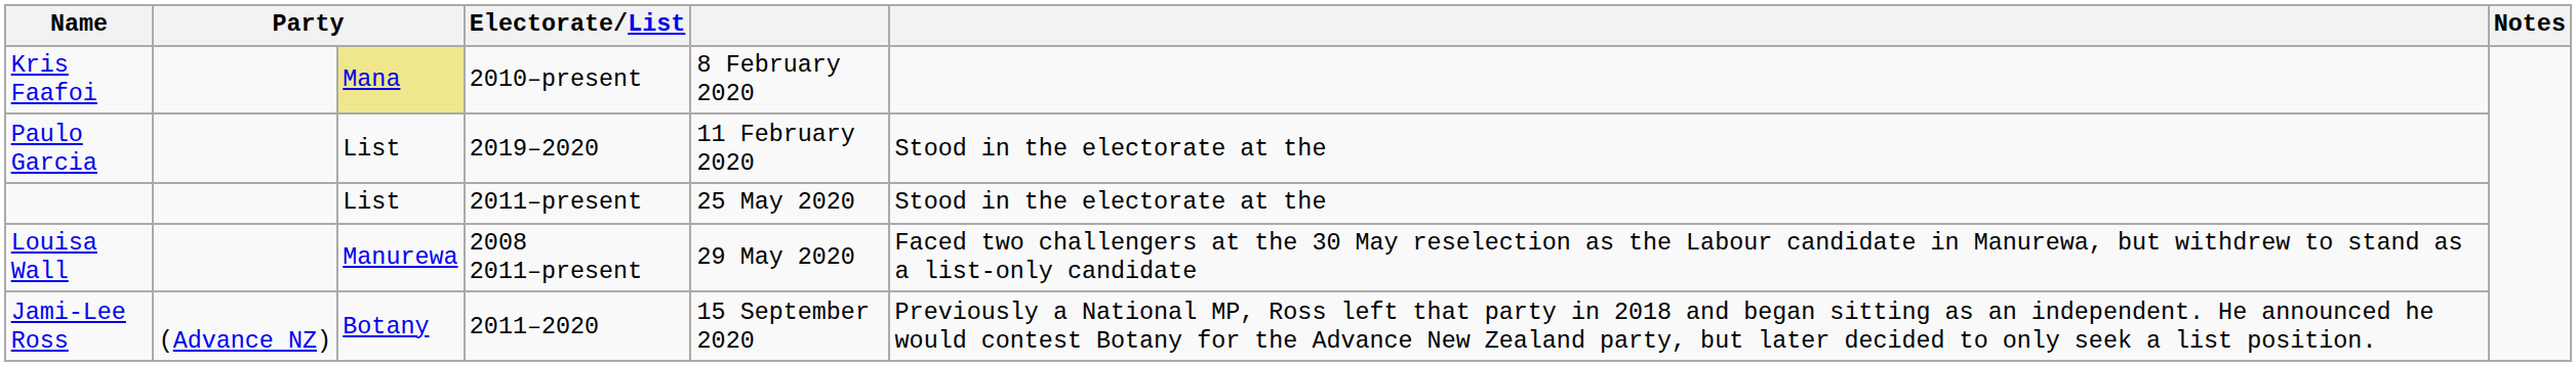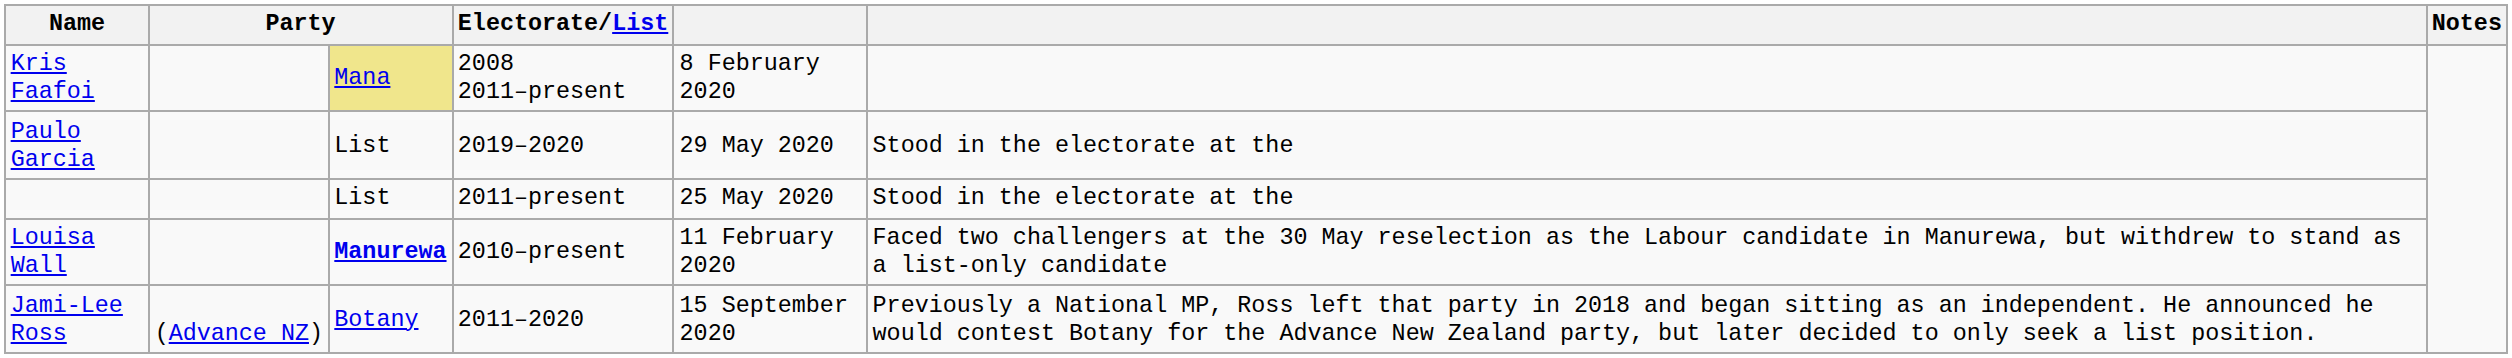 <table class="wikitable sortable" style="font-size:90%;">
 <tr>
 <th>Name</th>
 <th colspan=2>Party</th>
 <th>Electorate/<a href='#'>List</a></th>
 <th></th>
 <th></th>
 <th>Notes</th>
 </tr>
 <tr>
 <td><a href='#'>Kris Faafoi</a></td>
 <td></td>
 <td style="background: khaki;"><a href='#'>Mana</a></td>
-<td>2010–present</td>
+<td>2008<br>2011–present</td>
 <td>8 February 2020</td>
 <td></td>
 </tr>
 <tr>
 <td><a href='#'>Paulo Garcia</a></td>
 <td></td>
 <td>List</td>
 <td>2019–2020</td>
-<td>11 February 2020</td>
+<td>29 May 2020</td>
 <td>Stood in the  electorate at the </td>
 </tr>
 <tr>
 <td></td>
 <td></td>
 <td>List</td>
 <td>2011–present</td>
 <td>25 May 2020</td>
 <td>Stood in the  electorate at the </td>
 </tr>
 <tr>
 <td><a href='#'>Louisa Wall</a></td>
 <td></td>
-<td><a href='#'>Manurewa</a></td>
-<td>2008<br>2011–present</td>
-<td>29 May 2020</td>
+<td><strong><a href='#'>Manurewa</a></strong></td>
+<td>2010–present</td>
+<td>11 February 2020</td>
 <td>Faced two challengers at the 30 May reselection as the Labour candidate in Manurewa, but withdrew to stand as a list-only candidate</td>
 </tr>
 <tr>
 <td><a href='#'>Jami-Lee Ross</a></td>
 <td><br>(<a href='#'>Advance NZ</a>)</td>
 <td><a href='#'>Botany</a></td>
 <td>2011–2020</td>
 <td>15 September 2020</td>
 <td>Previously a National MP, Ross left that party in 2018 and began sitting as an independent. He announced he would contest Botany for the Advance New Zealand party, but later decided to only seek a list position.</td>
 </tr>
 </table>
